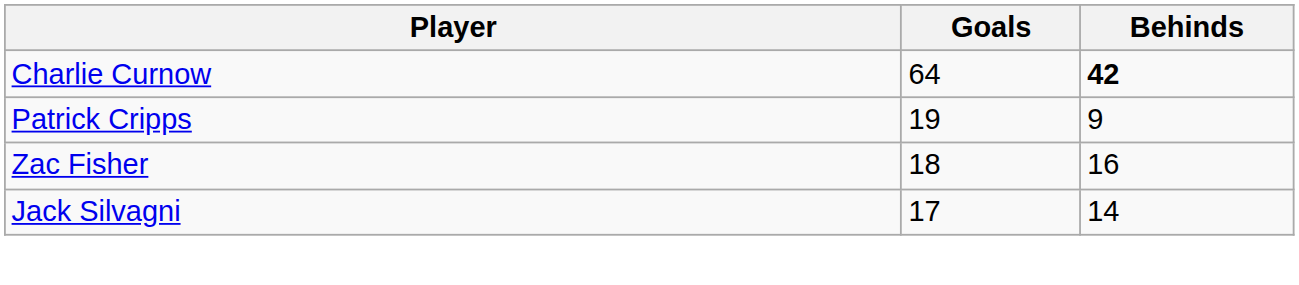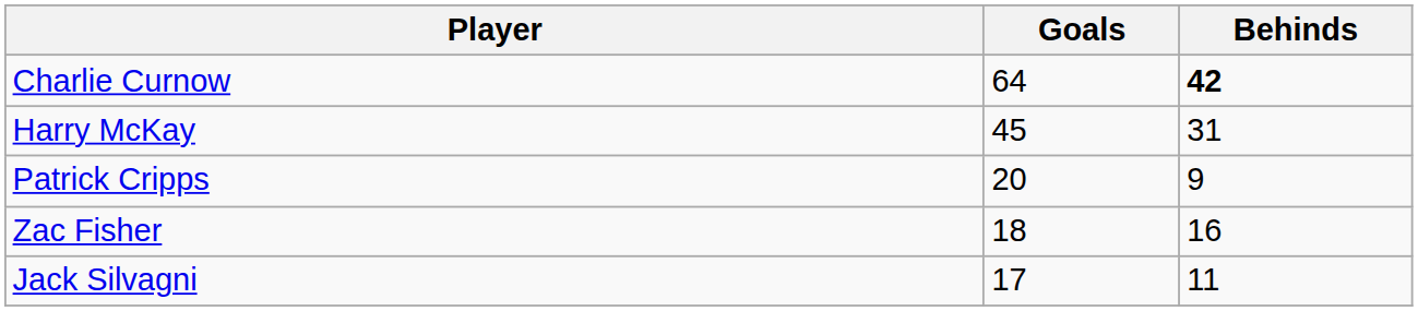 <table class="wikitable sortable" style="width:45%;">
 <tr style="background:#efefef;">
 <th style="width:30%;">Player</th>
 <th width=5%>Goals</th>
 <th width=5%>Behinds</th>
 </tr>
 <tr>
 <td><a href='#'>Charlie Curnow</a></td>
 <td>64</td>
 <td><strong>42</strong></td>
 </tr>
 <tr>
+<td><a href='#'>Harry McKay</a></td>
+<td>45</td>
+<td>31</td>
+</tr>
+<tr>
 <td><a href='#'>Patrick Cripps</a></td>
-<td>19</td>
+<td>20</td>
 <td>9</td>
 </tr>
 <tr>
 <td><a href='#'>Zac Fisher</a></td>
 <td>18</td>
 <td>16</td>
 </tr>
 <tr>
 <td><a href='#'>Jack Silvagni</a></td>
 <td>17</td>
-<td>14</td>
+<td>11</td>
 </tr>
 </table>
